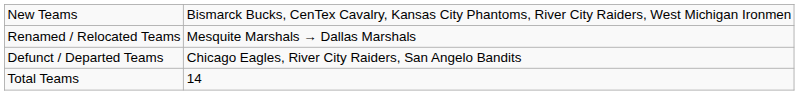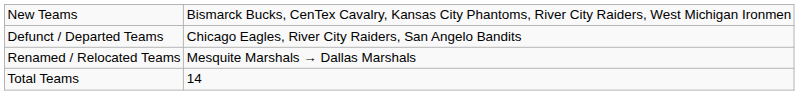 <table class="wikitable">
 <tr>
 <td>New Teams</td>
 <td>Bismarck Bucks, CenTex Cavalry, Kansas City Phantoms, River City Raiders, West Michigan Ironmen</td>
 </tr>
 <tr>
+<td>Defunct / Departed Teams</td>
+<td>Chicago Eagles, River City Raiders, San Angelo Bandits</td>
+</tr>
+<tr>
 <td>Renamed / Relocated Teams</td>
 <td>Mesquite Marshals → Dallas Marshals</td>
-</tr>
-<tr>
-<td>Defunct / Departed Teams</td>
-<td>Chicago Eagles, River City Raiders, San Angelo Bandits</td>
 </tr>
 <tr>
 <td>Total Teams</td>
 <td>14</td>
 </tr>
 </table>
